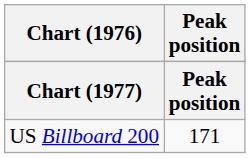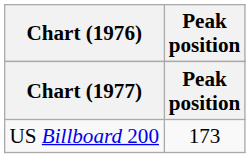 <table class="wikitable sortable plainrowheaders">
 <tr>
 <th scope="col">Chart (1976)</th>
 <th scope="col">Peak<br>position</th>
 </tr>
 <tr>
 </tr>
 <tr>
 </tr>
 <tr>
 <th scope="col">Chart (1977)</th>
 <th scope="col">Peak<br>position</th>
 </tr>
 <tr>
 <td>US <a href='#'><em>Billboard</em> 200</a></td>
-<td align="center">171</td>
+<td align="center">173</td>
 </tr>
 </table>
